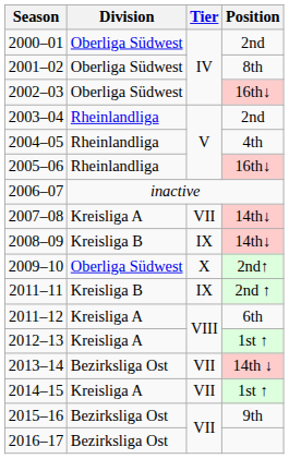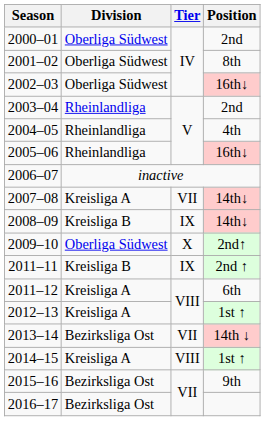 <table class="wikitable">
 <tr>
 <th>Season</th>
 <th>Division</th>
 <th><a href='#'>Tier</a></th>
 <th>Position</th>
 </tr>
 <tr align="center">
 <td>2000–01</td>
 <td align="left"><a href='#'>Oberliga Südwest</a></td>
 <td rowspan=3>IV</td>
 <td>2nd</td>
 </tr>
 <tr align="center">
 <td>2001–02</td>
 <td align="left">Oberliga Südwest</td>
 <td>8th</td>
 </tr>
 <tr align="center">
 <td>2002–03</td>
 <td align="left">Oberliga Südwest</td>
 <td style="background:#ffcccc">16th↓</td>
 </tr>
 <tr align="center">
 <td>2003–04</td>
 <td align="left"><a href='#'>Rheinlandliga</a></td>
 <td rowspan=3>V</td>
 <td>2nd</td>
 </tr>
 <tr align="center">
 <td>2004–05</td>
 <td align="left">Rheinlandliga</td>
 <td>4th</td>
 </tr>
 <tr align="center">
 <td>2005–06</td>
 <td align="left">Rheinlandliga</td>
 <td style="background:#ffcccc">16th↓</td>
 </tr>
 <tr align="center">
 <td>2006–07</td>
 <td colspan=3><em>inactive</em></td>
 </tr>
 <tr align="center">
 <td>2007–08</td>
 <td align="left">Kreisliga A</td>
 <td>VII</td>
 <td style="background:#ffcccc">14th↓</td>
 </tr>
 <tr align="center">
 <td>2008–09</td>
 <td align="left">Kreisliga B</td>
 <td>IX</td>
 <td style="background:#ffcccc">14th↓</td>
 </tr>
 <tr align="center">
 <td>2009–10</td>
 <td align="left"><a href='#'>Oberliga Südwest</a></td>
 <td>X</td>
 <td style="background:#ddffdd">2nd↑</td>
 </tr>
 <tr align="center">
 <td>2011–11</td>
 <td align="left">Kreisliga B</td>
 <td>IX</td>
 <td style="background:#ddffdd">2nd ↑</td>
 </tr>
 <tr align="center">
 <td>2011–12</td>
 <td align="left">Kreisliga A</td>
 <td rowspan=2>VIII</td>
 <td>6th</td>
 </tr>
 <tr align="center">
 <td>2012–13</td>
 <td align="left">Kreisliga A</td>
 <td style="background:#ddffdd">1st ↑</td>
 </tr>
 <tr align="center">
 <td>2013–14</td>
 <td align="left">Bezirksliga Ost</td>
 <td>VII</td>
 <td style="background:#ffcccc">14th ↓</td>
 </tr>
 <tr align="center">
 <td>2014–15</td>
 <td align="left">Kreisliga A</td>
-<td>VII</td>
+<td>VIII</td>
 <td style="background:#ddffdd">1st ↑</td>
 </tr>
 <tr align="center">
 <td>2015–16</td>
 <td align="left">Bezirksliga Ost</td>
 <td rowspan=2>VII</td>
 <td>9th</td>
 </tr>
 <tr align="center">
 <td>2016–17</td>
 <td align="left">Bezirksliga Ost</td>
 <td></td>
 </tr>
 </table>
